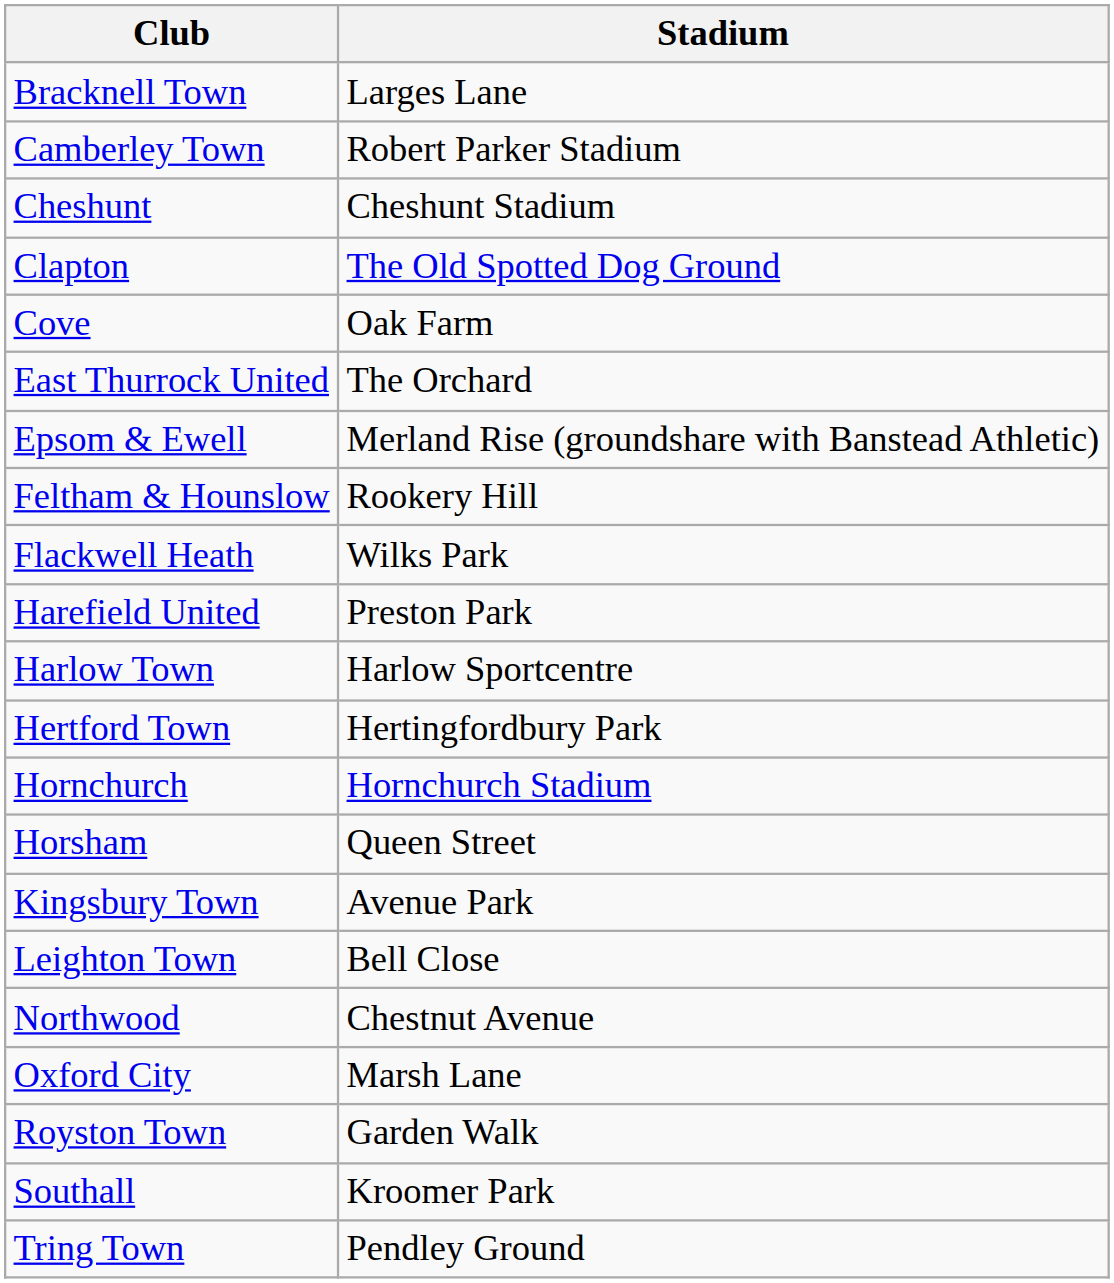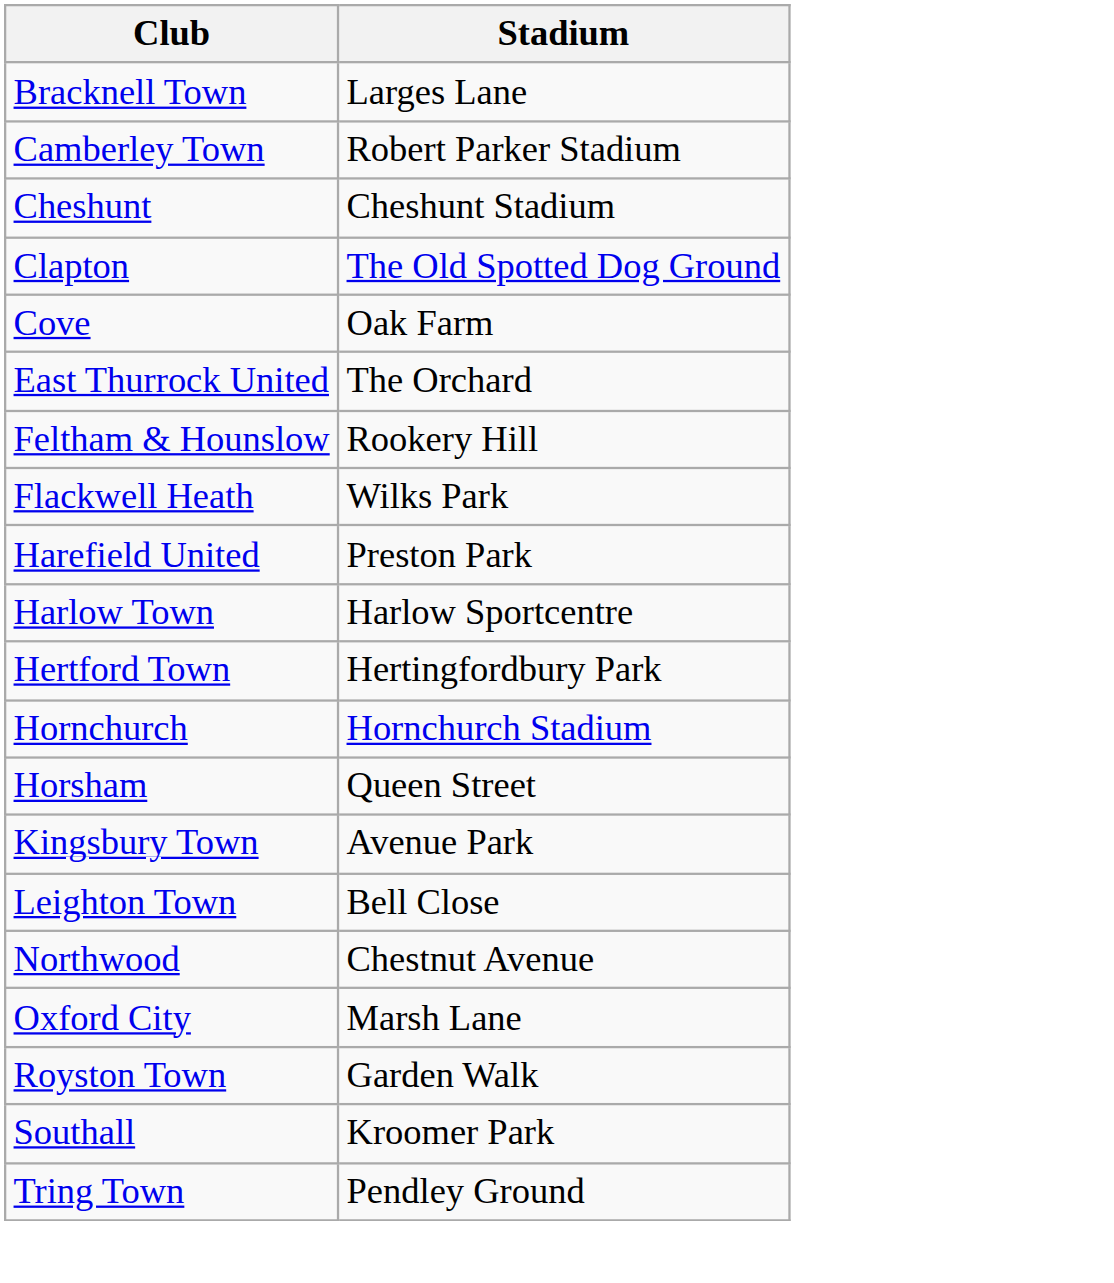 <table class="wikitable sortable">
 <tr>
 <th>Club</th>
 <th>Stadium</th>
 </tr>
 <tr>
 <td><a href='#'>Bracknell Town</a></td>
 <td>Larges Lane</td>
 </tr>
 <tr>
 <td><a href='#'>Camberley Town</a></td>
 <td>Robert Parker Stadium</td>
 </tr>
 <tr>
 <td><a href='#'>Cheshunt</a></td>
 <td>Cheshunt Stadium</td>
 </tr>
 <tr>
 <td><a href='#'>Clapton</a></td>
 <td><a href='#'>The Old Spotted Dog Ground</a></td>
 </tr>
 <tr>
 <td><a href='#'>Cove</a></td>
 <td>Oak Farm</td>
 </tr>
 <tr>
 <td><a href='#'>East Thurrock United</a></td>
 <td>The Orchard</td>
-</tr>
-<tr>
-<td><a href='#'>Epsom & Ewell</a></td>
-<td>Merland Rise (groundshare with Banstead Athletic)</td>
 </tr>
 <tr>
 <td><a href='#'>Feltham & Hounslow</a></td>
 <td>Rookery Hill</td>
 </tr>
 <tr>
 <td><a href='#'>Flackwell Heath</a></td>
 <td>Wilks Park</td>
 </tr>
 <tr>
 <td><a href='#'>Harefield United</a></td>
 <td>Preston Park</td>
 </tr>
 <tr>
 <td><a href='#'>Harlow Town</a></td>
 <td>Harlow Sportcentre</td>
 </tr>
 <tr>
 <td><a href='#'>Hertford Town</a></td>
 <td>Hertingfordbury Park</td>
 </tr>
 <tr>
 <td><a href='#'>Hornchurch</a></td>
 <td><a href='#'>Hornchurch Stadium</a></td>
 </tr>
 <tr>
 <td><a href='#'>Horsham</a></td>
 <td>Queen Street</td>
 </tr>
 <tr>
 <td><a href='#'>Kingsbury Town</a></td>
 <td>Avenue Park</td>
 </tr>
 <tr>
 <td><a href='#'>Leighton Town</a></td>
 <td>Bell Close</td>
 </tr>
 <tr>
 <td><a href='#'>Northwood</a></td>
 <td>Chestnut Avenue</td>
 </tr>
 <tr>
 <td><a href='#'>Oxford City</a></td>
 <td>Marsh Lane</td>
 </tr>
 <tr>
 <td><a href='#'>Royston Town</a></td>
 <td>Garden Walk</td>
 </tr>
 <tr>
 <td><a href='#'>Southall</a></td>
 <td>Kroomer Park</td>
 </tr>
 <tr>
 <td><a href='#'>Tring Town</a></td>
 <td>Pendley Ground</td>
 </tr>
 </table>
